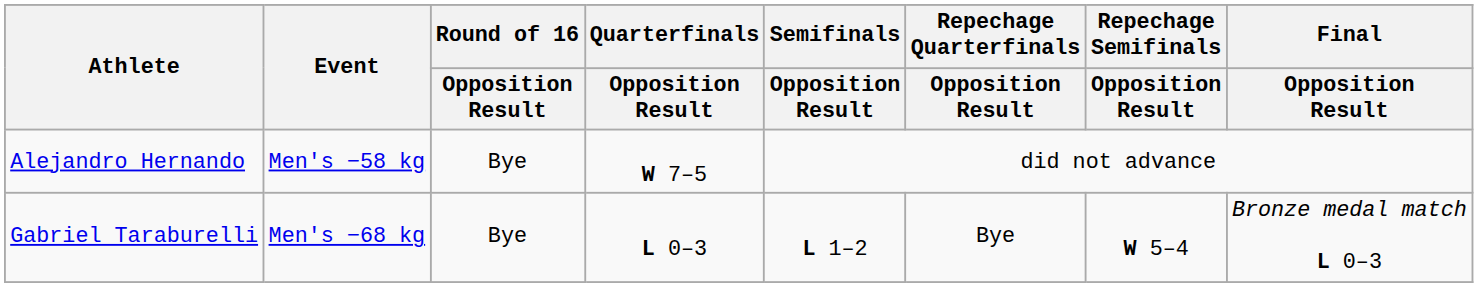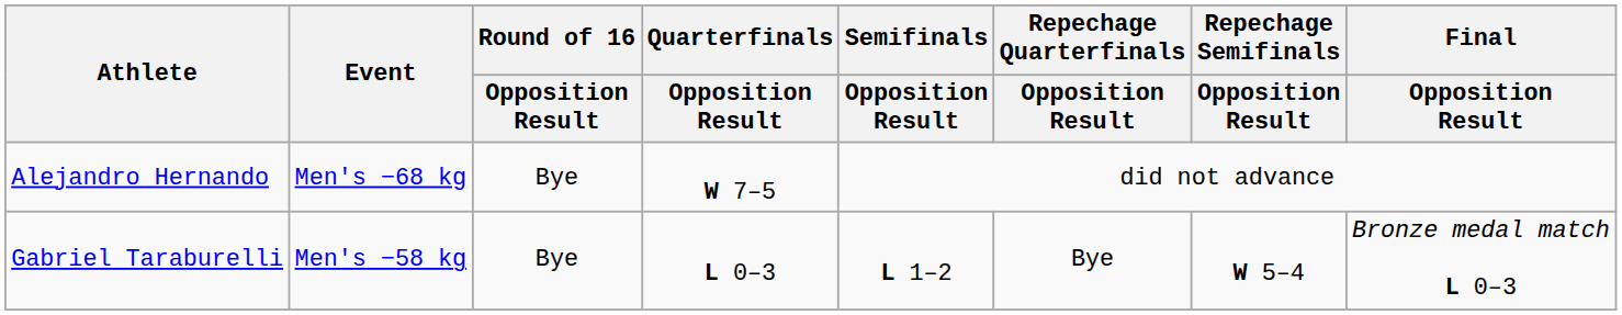 <table class="wikitable" style="font-size:90%;">
 <tr>
 <th rowspan=2>Athlete</th>
 <th rowspan=2>Event</th>
 <th>Round of 16</th>
 <th>Quarterfinals</th>
 <th>Semifinals</th>
 <th>Repechage <br> Quarterfinals</th>
 <th>Repechage <br> Semifinals</th>
 <th>Final</th>
 </tr>
 <tr>
 <th>Opposition<br>Result</th>
 <th>Opposition<br>Result</th>
 <th>Opposition<br>Result</th>
 <th>Opposition<br>Result</th>
 <th>Opposition<br>Result</th>
 <th>Opposition<br>Result</th>
 </tr>
 <tr>
 <td><a href='#'>Alejandro Hernando</a></td>
-<td><a href='#'>Men's −58 kg</a></td>
+<td><a href='#'>Men's −68 kg</a></td>
 <td align=center>Bye</td>
 <td align=center><br><strong>W</strong> 7–5</td>
 <td style="text-align:center;" colspan="4">did not advance</td>
 </tr>
 <tr>
 <td><a href='#'>Gabriel Taraburelli</a></td>
-<td><a href='#'>Men's −68 kg</a></td>
+<td><a href='#'>Men's −58 kg</a></td>
 <td align=center>Bye</td>
 <td align=center><br><strong>L</strong> 0–3</td>
 <td align=center><br><strong>L</strong> 1–2</td>
 <td align=center>Bye</td>
 <td align=center><br><strong>W</strong> 5–4</td>
 <td align=center><em>Bronze medal match</em><br><br><strong>L</strong> 0–3</td>
 </tr>
 </table>
